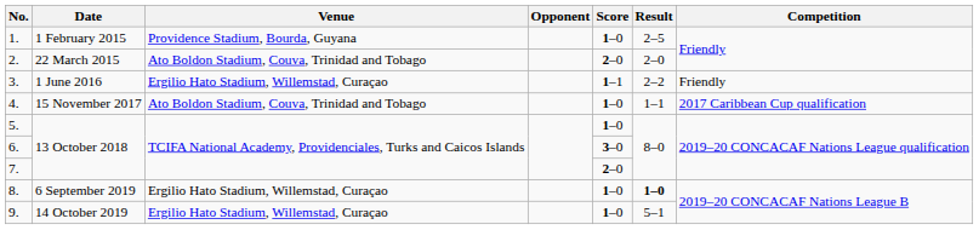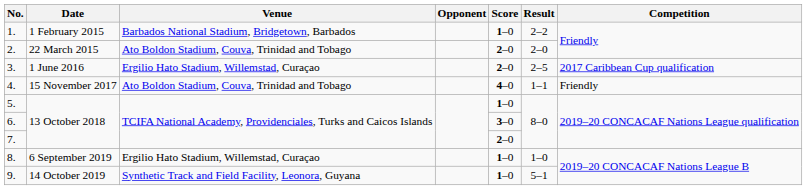 <table class="wikitable" style="font-size:100%;">
 <tr>
 <th>No.</th>
 <th>Date</th>
 <th>Venue</th>
 <th>Opponent</th>
 <th>Score</th>
 <th>Result</th>
 <th>Competition</th>
 </tr>
 <tr>
 <td>1.</td>
 <td>1 February 2015</td>
-<td><a href='#'>Providence Stadium</a>, <a href='#'>Bourda</a>, Guyana</td>
+<td><a href='#'>Barbados National Stadium</a>, <a href='#'>Bridgetown</a>, Barbados</td>
 <td></td>
 <td align=center><strong>1</strong>–0</td>
-<td align=center>2–5</td>
+<td align=center>2–2</td>
 <td rowspan=2><a href='#'>Friendly</a></td>
 </tr>
 <tr>
 <td>2.</td>
 <td>22 March 2015</td>
 <td><a href='#'>Ato Boldon Stadium</a>, <a href='#'>Couva</a>, Trinidad and Tobago</td>
 <td></td>
 <td align=center><strong>2</strong>–0</td>
 <td align=center>2–0</td>
 </tr>
 <tr>
 <td>3.</td>
 <td>1 June 2016</td>
 <td><a href='#'>Ergilio Hato Stadium</a>, <a href='#'>Willemstad</a>, Curaçao</td>
 <td></td>
-<td align=center><strong>1</strong>–1</td>
-<td align=center>2–2</td>
-<td>Friendly</td>
+<td align=center><strong>2</strong>–0</td>
+<td align=center>2–5</td>
+<td><a href='#'>2017 Caribbean Cup qualification</a></td>
 </tr>
 <tr>
 <td>4.</td>
 <td>15 November 2017</td>
 <td><a href='#'>Ato Boldon Stadium</a>, <a href='#'>Couva</a>, Trinidad and Tobago</td>
 <td></td>
-<td align=center><strong>1</strong>–0</td>
+<td align=center><strong>4</strong>–0</td>
 <td align=center>1–1</td>
-<td><a href='#'>2017 Caribbean Cup qualification</a></td>
+<td>Friendly</td>
 </tr>
 <tr>
 <td>5.</td>
 <td rowspan="3">13 October 2018</td>
 <td rowspan="3"><a href='#'>TCIFA National Academy</a>, <a href='#'>Providenciales</a>, Turks and Caicos Islands</td>
 <td rowspan="3"></td>
 <td align=center><strong>1</strong>–0</td>
 <td rowspan="3" style="text-align:center">8–0</td>
 <td rowspan="3"><a href='#'>2019–20 CONCACAF Nations League qualification</a></td>
 </tr>
 <tr>
 <td>6.</td>
 <td align=center><strong>3</strong>–0</td>
 </tr>
 <tr>
 <td>7.</td>
 <td align=center><strong>2</strong>–0</td>
 </tr>
 <tr>
 <td>8.</td>
 <td>6 September 2019</td>
 <td>Ergilio Hato Stadium, Willemstad, Curaçao</td>
 <td></td>
 <td align=center><strong>1</strong>–0</td>
-<td align=center><strong>1–0</strong></td>
+<td align=center>1–0</td>
 <td rowspan=2><a href='#'>2019–20 CONCACAF Nations League B</a></td>
 </tr>
 <tr>
 <td>9.</td>
 <td>14 October 2019</td>
-<td><a href='#'>Ergilio Hato Stadium</a>, <a href='#'>Willemstad</a>, Curaçao</td>
+<td><a href='#'>Synthetic Track and Field Facility</a>, <a href='#'>Leonora</a>, Guyana</td>
 <td></td>
 <td align=center><strong>1</strong>–0</td>
 <td align=center>5–1</td>
 </tr>
 </table>
